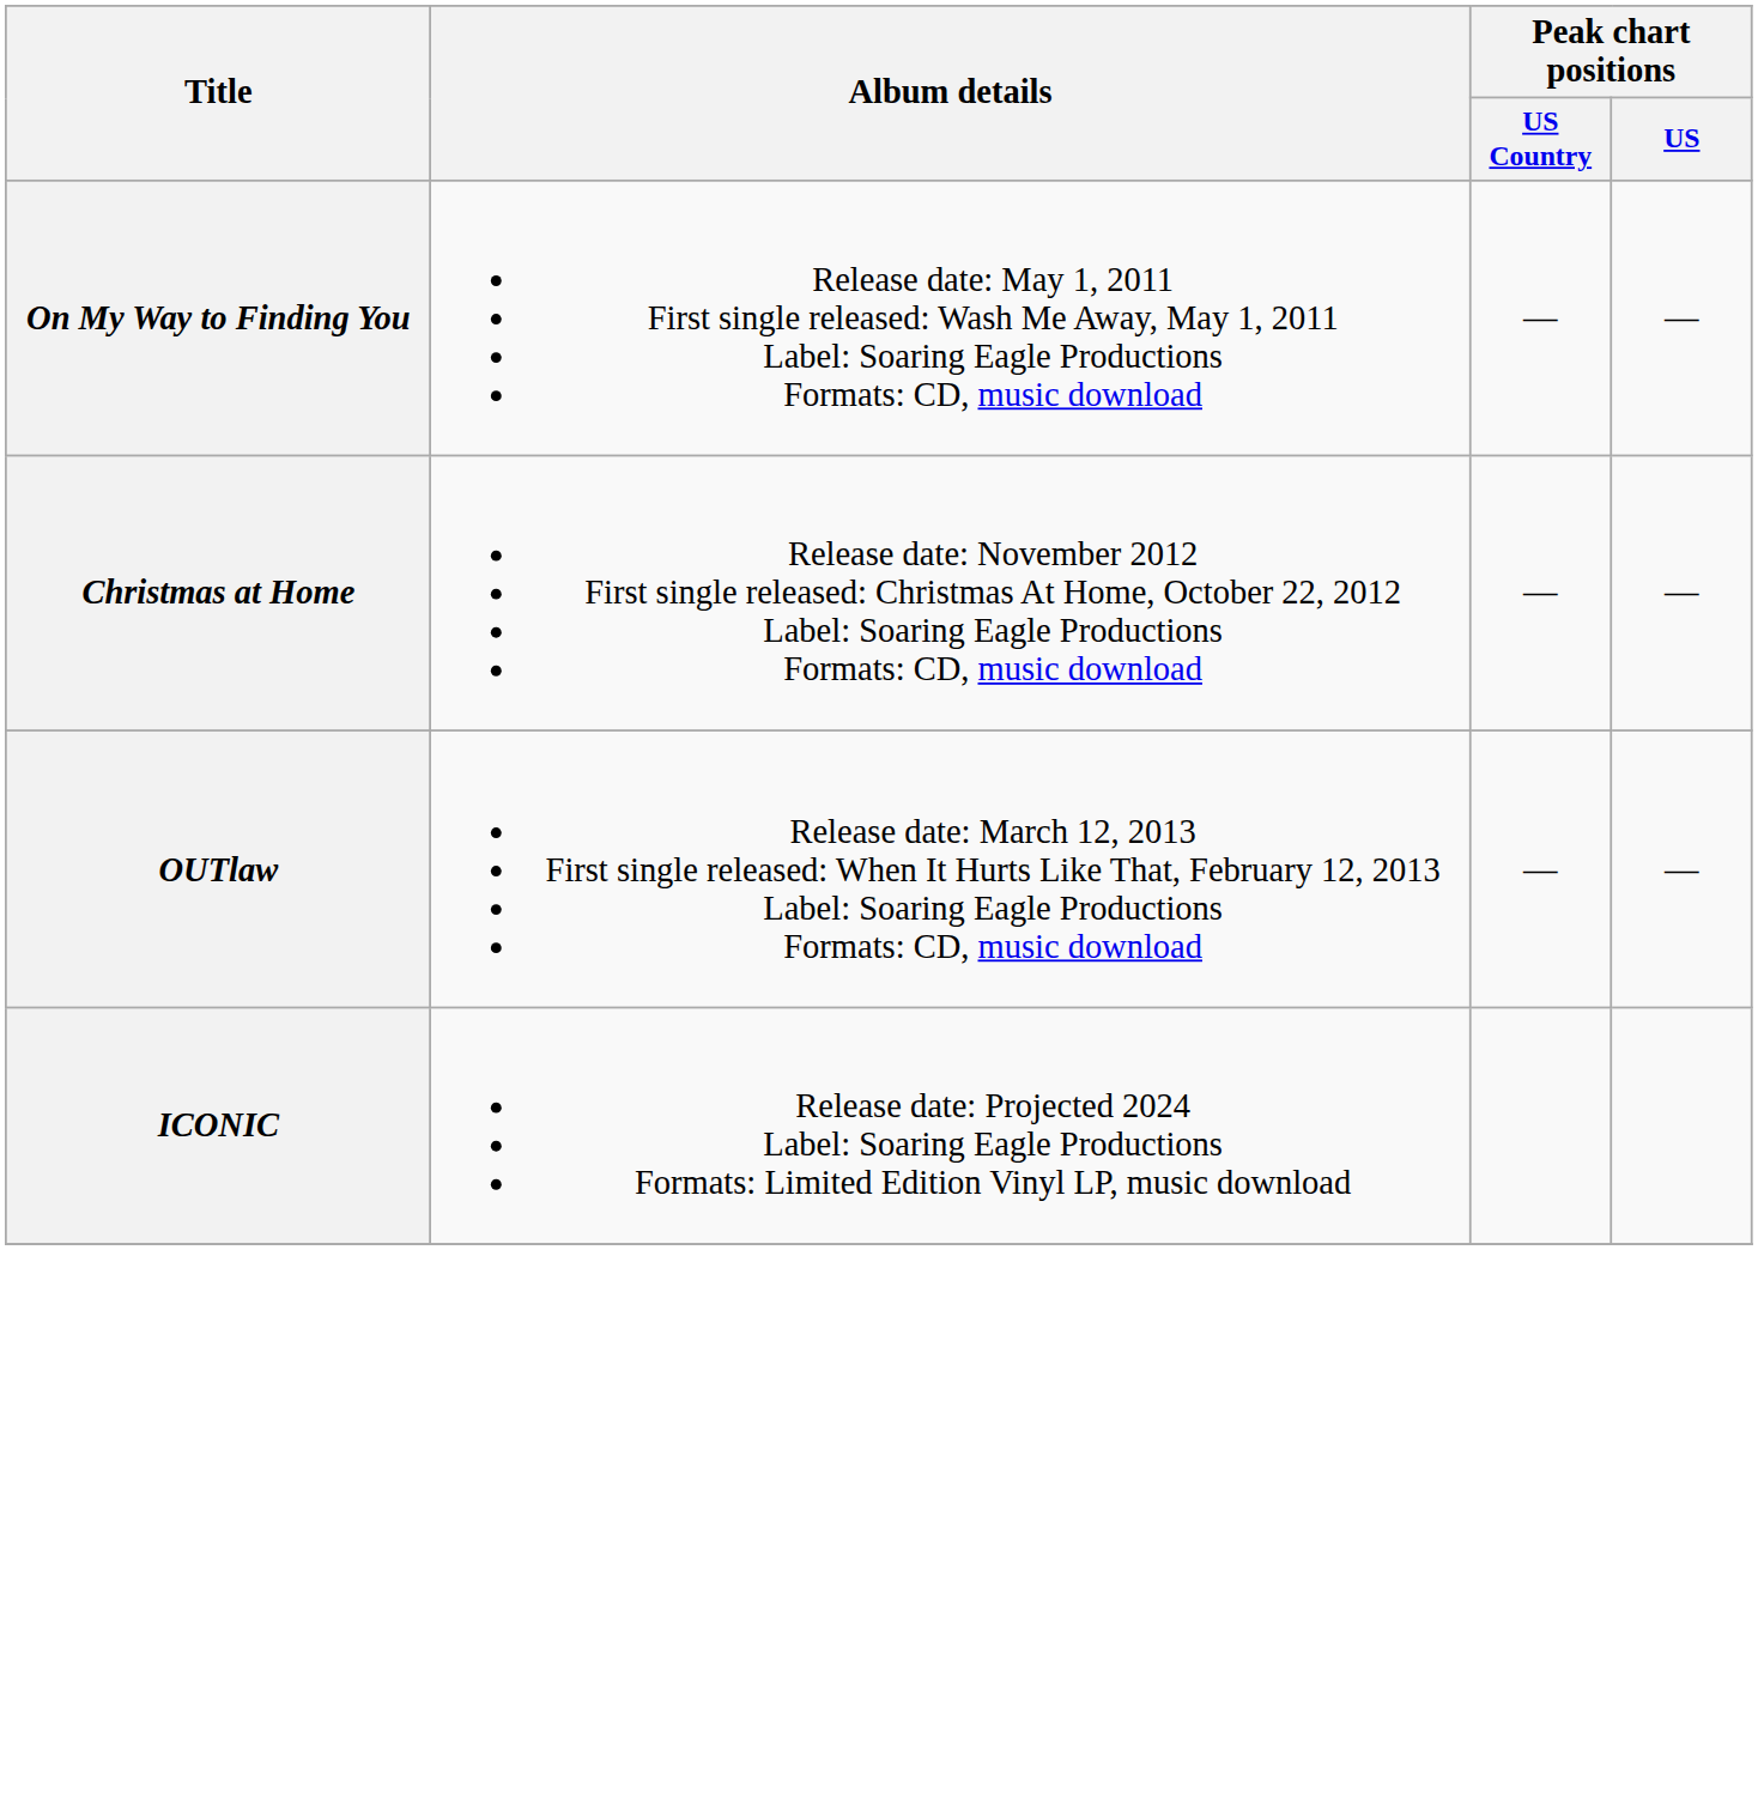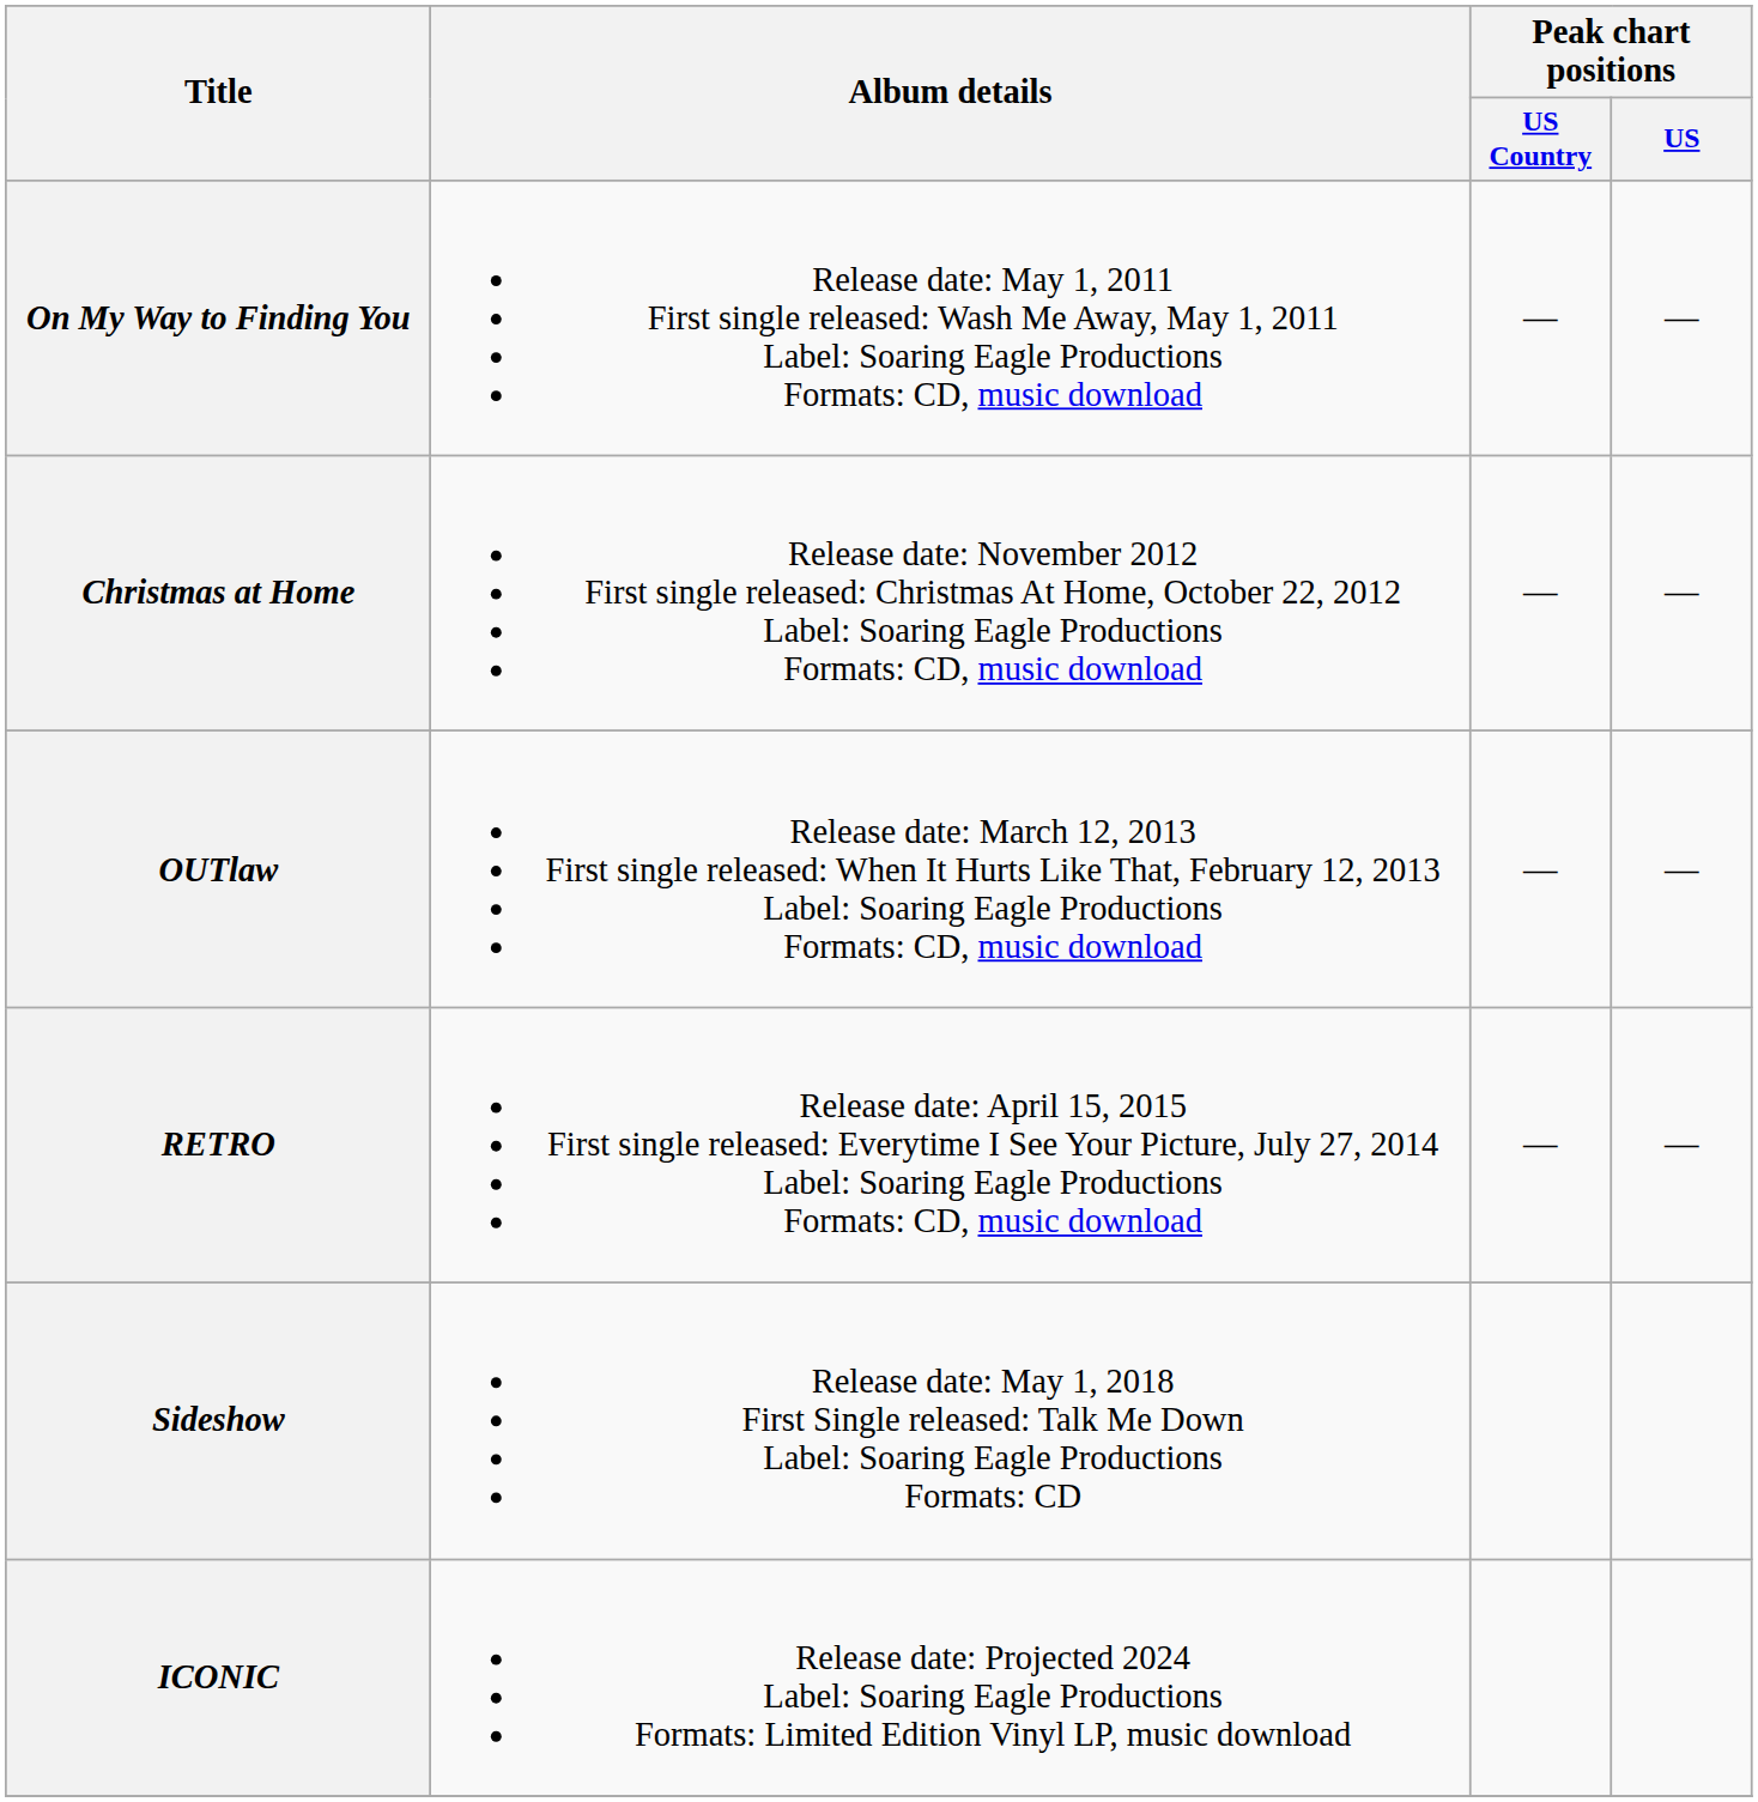 <table class="wikitable plainrowheaders" style="text-align:center;">
 <tr>
 <th rowspan="2" style="width:12em;">Title</th>
 <th rowspan="2" style="width:30em;">Album details</th>
 <th colspan="2">Peak chart positions</th>
 </tr>
 <tr style="font-size:smaller;">
 <th width="60"><a href='#'>US Country</a><br></th>
 <th width="60"><a href='#'>US</a></th>
 </tr>
 <tr>
 <th scope="row"><em>On My Way to Finding You</em></th>
 <td><br><ul><li>Release date: May 1, 2011</li><li>First single released: Wash Me Away, May 1, 2011</li><li>Label: Soaring Eagle Productions</li><li>Formats: CD, <a href='#'>music download</a></li></ul></td>
 <td>—</td>
 <td>—</td>
 </tr>
 <tr>
 <th scope="row"><em>Christmas at Home</em></th>
 <td><br><ul><li>Release date: November 2012</li><li>First single released: Christmas At Home, October 22, 2012</li><li>Label: Soaring Eagle Productions</li><li>Formats: CD, <a href='#'>music download</a></li></ul></td>
 <td>—</td>
 <td>—</td>
 </tr>
 <tr>
 <th scope="row"><em>OUTlaw</em></th>
 <td><br><ul><li>Release date: March 12, 2013</li><li>First single released: When It Hurts Like That, February 12, 2013</li><li>Label: Soaring Eagle Productions</li><li>Formats: CD, <a href='#'>music download</a></li></ul></td>
 <td>—</td>
 <td>—</td>
 </tr>
 <tr>
+<th scope="row"><em>RETRO</em></th>
+<td><br><ul><li>Release date: April 15, 2015</li><li>First single released: Everytime I See Your Picture, July 27, 2014</li><li>Label: Soaring Eagle Productions</li><li>Formats: CD, <a href='#'>music download</a></li></ul></td>
+<td>—</td>
+<td>—</td>
+</tr>
+<tr>
+<th scope="row"><em>Sideshow</em></th>
+<td><br><ul><li>Release date: May 1, 2018</li><li>First Single released: Talk Me Down</li><li>Label: Soaring Eagle Productions</li><li>Formats: CD</li></ul></td>
+<td></td>
+<td></td>
+</tr>
+<tr>
 <th scope="row"><em>ICONIC</em></th>
 <td><br><ul><li>Release date: Projected 2024</li><li>Label: Soaring Eagle Productions</li><li>Formats: Limited Edition Vinyl LP, music download</li></ul></td>
 <td></td>
 <td></td>
 </tr>
 <tr>
 </tr>
 </table>
